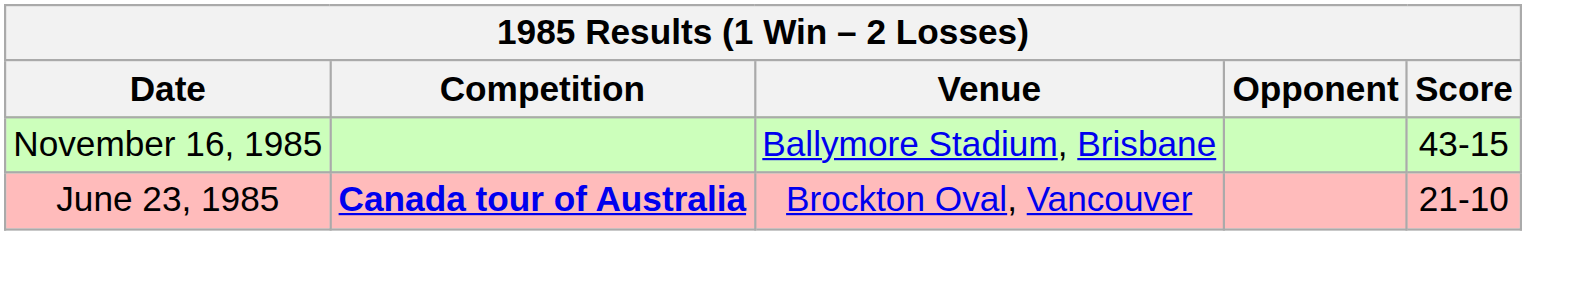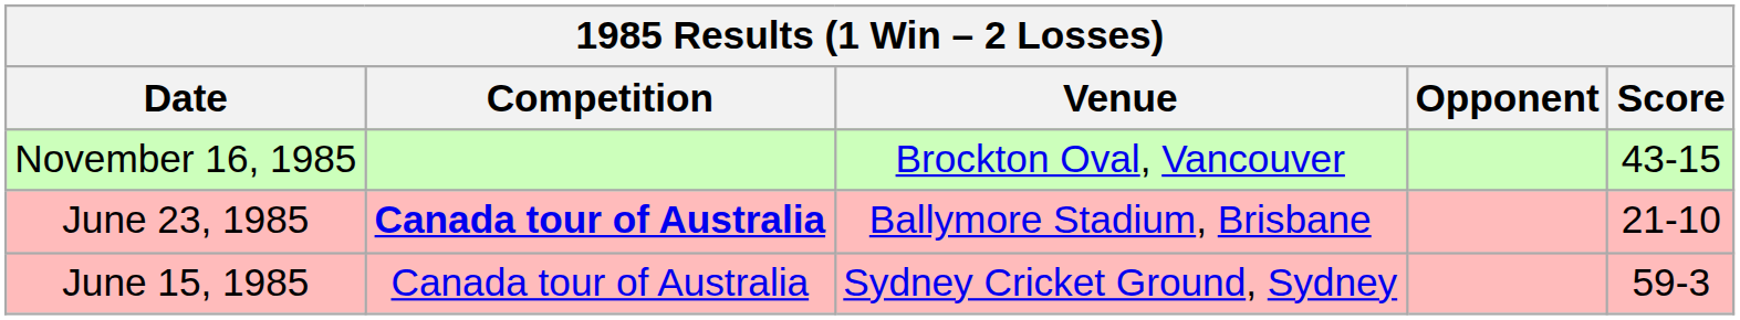 <table class="wikitable sortable">
 <tr>
 <th colspan="5"><strong>1985 Results (1 Win – 2 Losses)</strong></th>
 </tr>
 <tr>
 <th>Date</th>
 <th>Competition</th>
 <th>Venue</th>
 <th>Opponent</th>
 <th>Score</th>
 </tr>
 <tr style="background:#cfb;">
 <td align=center>November 16, 1985</td>
 <td align=center></td>
-<td align=center><a href='#'>Ballymore Stadium</a>, <a href='#'>Brisbane</a></td>
+<td align=center><a href='#'>Brockton Oval</a>, <a href='#'>Vancouver</a></td>
 <td></td>
 <td align=center>43-15</td>
 </tr>
 <tr style="background:#fbb;">
 <td align=center>June 23, 1985</td>
 <td align=center><strong><a href='#'>Canada tour of Australia</a></strong></td>
-<td align=center><a href='#'>Brockton Oval</a>, <a href='#'>Vancouver</a></td>
+<td align=center><a href='#'>Ballymore Stadium</a>, <a href='#'>Brisbane</a></td>
 <td></td>
 <td align=center>21-10</td>
 </tr>
+<tr style="background:#fbb;">
+<td align=center>June 15, 1985</td>
+<td align=center><a href='#'>Canada tour of Australia</a></td>
+<td align=center><a href='#'>Sydney Cricket Ground</a>, <a href='#'>Sydney</a></td>
+<td></td>
+<td align=center>59-3</td>
+</tr>
 </table>
